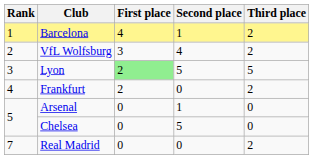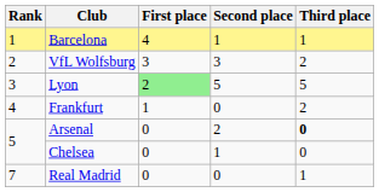 <table class="wikitable">
 <tr>
 <th>Rank</th>
 <th>Club</th>
 <th>First place</th>
 <th>Second place</th>
 <th>Third place</th>
 </tr>
 <tr bgcolor="#FFF68F">
 <td>1</td>
 <td> <a href='#'>Barcelona</a></td>
 <td>4</td>
 <td>1</td>
-<td>2</td>
+<td>1</td>
 </tr>
 <tr>
 <td>2</td>
 <td> <a href='#'>VfL Wolfsburg</a></td>
 <td>3</td>
-<td>4</td>
+<td>3</td>
 <td>2</td>
 </tr>
 <tr>
 <td>3</td>
 <td> <a href='#'>Lyon</a></td>
 <td style="background: lightgreen;">2</td>
 <td>5</td>
 <td>5</td>
 </tr>
 <tr>
 <td>4</td>
 <td> <a href='#'>Frankfurt</a></td>
-<td>2</td>
+<td>1</td>
 <td>0</td>
 <td>2</td>
 </tr>
 <tr>
 <td rowspan=2>5</td>
 <td> <a href='#'>Arsenal</a></td>
 <td>0</td>
-<td>1</td>
-<td>0</td>
+<td>2</td>
+<td><strong>0</strong></td>
 </tr>
 <tr>
 <td> <a href='#'>Chelsea</a></td>
 <td>0</td>
-<td>5</td>
+<td>1</td>
 <td>0</td>
 </tr>
 <tr>
 <td>7</td>
 <td> <a href='#'>Real Madrid</a></td>
 <td>0</td>
 <td>0</td>
-<td>2</td>
+<td>1</td>
 </tr>
 </table>
